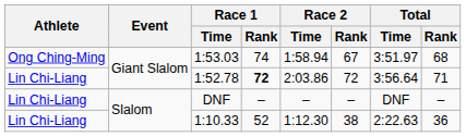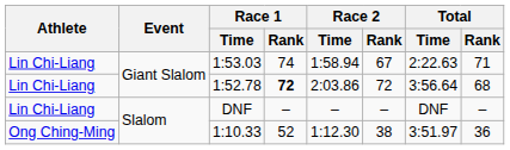 <table class="wikitable" style="font-size:90%">
 <tr>
 <th rowspan="2">Athlete</th>
 <th rowspan="2">Event</th>
 <th colspan="2">Race 1</th>
 <th colspan="2">Race 2</th>
 <th colspan="2">Total</th>
 </tr>
 <tr>
 <th>Time</th>
 <th>Rank</th>
 <th>Time</th>
 <th>Rank</th>
 <th>Time</th>
 <th>Rank</th>
 </tr>
 <tr>
-<td><a href='#'>Ong Ching-Ming</a></td>
+<td><a href='#'>Lin Chi-Liang</a></td>
 <td rowspan="2">Giant Slalom</td>
 <td align="center">1:53.03</td>
 <td align="center">74</td>
 <td align="center">1:58.94</td>
 <td align="center">67</td>
-<td align="center">3:51.97</td>
-<td align="center">68</td>
+<td align="center">2:22.63</td>
+<td align="center">71</td>
 </tr>
 <tr>
 <td><a href='#'>Lin Chi-Liang</a></td>
 <td align="center">1:52.78</td>
 <td align="center"><strong>72</strong></td>
 <td align="center">2:03.86</td>
 <td align="center">72</td>
 <td align="center">3:56.64</td>
-<td align="center">71</td>
+<td align="center">68</td>
 </tr>
 <tr>
 <td><a href='#'>Lin Chi-Liang</a></td>
 <td rowspan="2">Slalom</td>
 <td align="center">DNF</td>
 <td align="center">–</td>
 <td align="center">–</td>
 <td align="center">–</td>
 <td align="center">DNF</td>
 <td align="center">–</td>
 </tr>
 <tr>
-<td><a href='#'>Lin Chi-Liang</a></td>
+<td><a href='#'>Ong Ching-Ming</a></td>
 <td align="center">1:10.33</td>
 <td align="center">52</td>
 <td align="center">1:12.30</td>
 <td align="center">38</td>
-<td align="center">2:22.63</td>
+<td align="center">3:51.97</td>
 <td align="center">36</td>
 </tr>
 </table>
